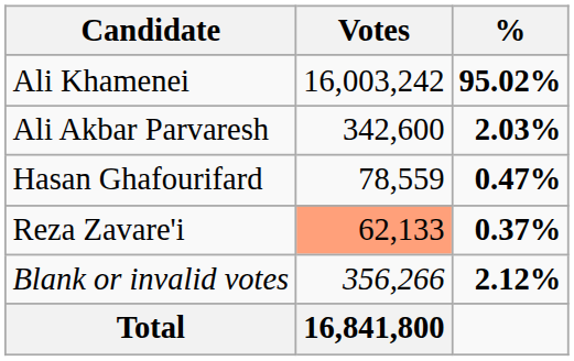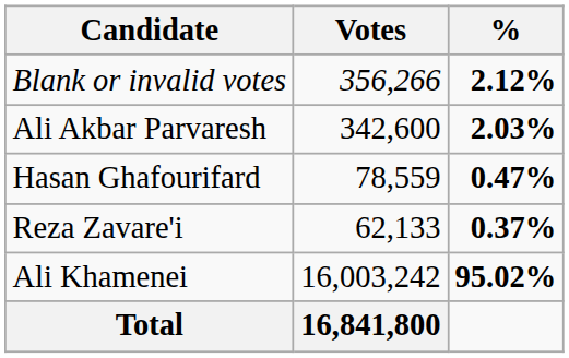 <table class="wikitable" style="float:left; text-align:right;">
 <tr>
 <th>Candidate</th>
 <th>Votes</th>
 <th>%</th>
 </tr>
 <tr>
-<td align=left>Ali Khamenei</td>
-<td>16,003,242</td>
-<td><strong>95.02%</strong></td>
+<td><em>Blank or invalid votes</em></td>
+<td><em>356,266</em></td>
+<td><strong>2.12%</strong></td>
 </tr>
 <tr>
 <td align=left>Ali Akbar Parvaresh</td>
 <td>342,600</td>
 <td><strong>2.03%</strong></td>
 </tr>
 <tr>
 <td align=left>Hasan Ghafourifard</td>
 <td>78,559</td>
 <td><strong>0.47%</strong></td>
 </tr>
 <tr>
 <td align=left>Reza Zavare'i</td>
-<td style="background: lightsalmon;">62,133</td>
+<td>62,133</td>
 <td><strong>0.37%</strong></td>
 </tr>
 <tr>
-<td><em>Blank or invalid votes</em></td>
-<td><em>356,266</em></td>
-<td><strong>2.12%</strong></td>
+<td align=left>Ali Khamenei</td>
+<td>16,003,242</td>
+<td><strong>95.02%</strong></td>
 </tr>
 <tr>
 <th>Total</th>
 <th>16,841,800</th>
 </tr>
 </table>
